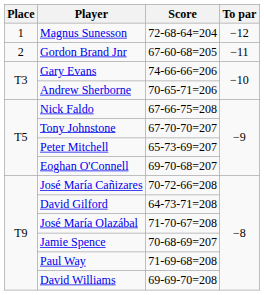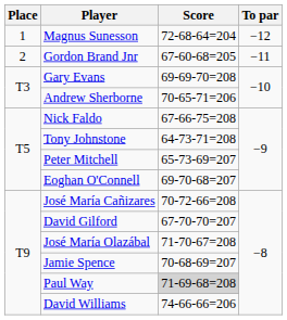 <table class="wikitable">
 <tr>
 <th>Place</th>
 <th>Player</th>
 <th>Score</th>
 <th>To par</th>
 </tr>
 <tr>
 <td align=center>1</td>
 <td> <a href='#'>Magnus Sunesson</a></td>
 <td align=center>72-68-64=204</td>
 <td align=center>−12</td>
 </tr>
 <tr>
 <td align=center>2</td>
 <td> <a href='#'>Gordon Brand Jnr</a></td>
 <td align=center>67-60-68=205</td>
 <td align=center>−11</td>
 </tr>
 <tr>
 <td rowspan="2" align=center>T3</td>
 <td> <a href='#'>Gary Evans</a></td>
-<td align=center>74-66-66=206</td>
+<td align=center>69-69-70=208</td>
 <td rowspan="2" align=center>−10</td>
 </tr>
 <tr>
 <td> <a href='#'>Andrew Sherborne</a></td>
 <td align=center>70-65-71=206</td>
 </tr>
 <tr>
 <td rowspan="4" align=center>T5</td>
 <td> <a href='#'>Nick Faldo</a></td>
 <td align=center>67-66-75=208</td>
 <td rowspan="4" align=center>−9</td>
 </tr>
 <tr>
 <td> <a href='#'>Tony Johnstone</a></td>
-<td align=center>67-70-70=207</td>
+<td align=center>64-73-71=208</td>
 </tr>
 <tr>
 <td> <a href='#'>Peter Mitchell</a></td>
 <td align=center>65-73-69=207</td>
 </tr>
 <tr>
 <td> <a href='#'>Eoghan O'Connell</a></td>
 <td align=center>69-70-68=207</td>
 </tr>
 <tr>
 <td rowspan="6" align=center>T9</td>
 <td> <a href='#'>José María Cañizares</a></td>
 <td align=center>70-72-66=208</td>
 <td rowspan="6" align=center>−8</td>
 </tr>
 <tr>
 <td> <a href='#'>David Gilford</a></td>
-<td align=center>64-73-71=208</td>
+<td align=center>67-70-70=207</td>
 </tr>
 <tr>
 <td> <a href='#'>José María Olazábal</a></td>
 <td align=center>71-70-67=208</td>
 </tr>
 <tr>
 <td> <a href='#'>Jamie Spence</a></td>
 <td align=center>70-68-69=207</td>
 </tr>
 <tr>
 <td> <a href='#'>Paul Way</a></td>
-<td align=center>71-69-68=208</td>
+<td align=center style="background: lightgrey;">71-69-68=208</td>
 </tr>
 <tr>
 <td> <a href='#'>David Williams</a></td>
-<td align=center>69-69-70=208</td>
+<td align=center>74-66-66=206</td>
 </tr>
 </table>
